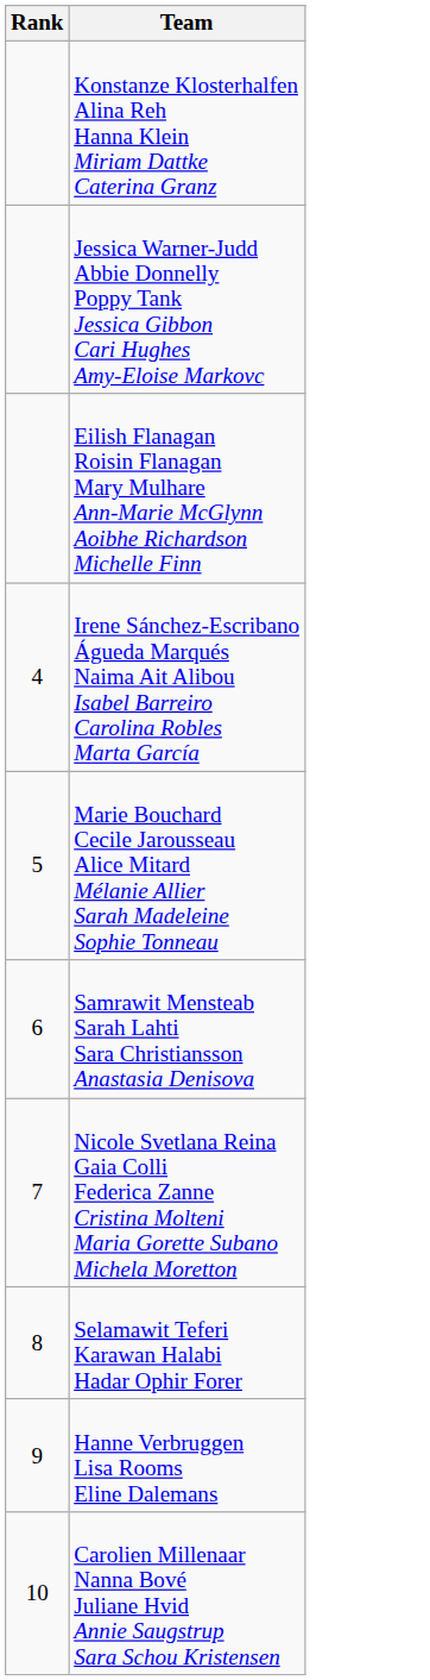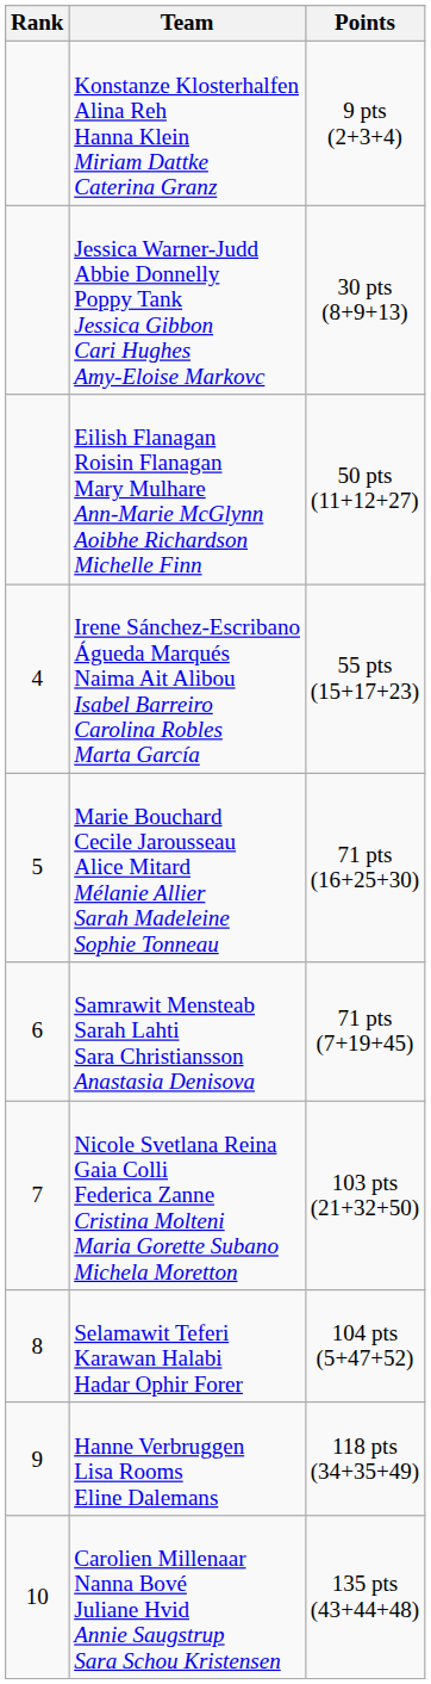 <table class="wikitable sortable" style="text-align:center;">
 <tr>
 <th>Rank</th>
 <th>Team</th>
+<th>Points</th>
 </tr>
 <tr>
 <td></td>
 <td align=left><br><a href='#'>Konstanze Klosterhalfen</a><br><a href='#'>Alina Reh</a><br><a href='#'>Hanna Klein</a><br><em><a href='#'>Miriam Dattke</a></em><br><em><a href='#'>Caterina Granz</a></em></td>
+<td>9 pts<br>(2+3+4)</td>
 </tr>
 <tr>
 <td></td>
 <td align=left><br><a href='#'>Jessica Warner-Judd</a><br><a href='#'>Abbie Donnelly</a><br><a href='#'>Poppy Tank</a><br><em><a href='#'>Jessica Gibbon</a></em><br><em><a href='#'>Cari Hughes</a></em><br><em><a href='#'>Amy-Eloise Markovc</a></em></td>
+<td>30 pts<br>(8+9+13)</td>
 </tr>
 <tr>
 <td></td>
 <td align=left><br><a href='#'>Eilish Flanagan</a><br><a href='#'>Roisin Flanagan</a><br><a href='#'>Mary Mulhare</a><br><em><a href='#'>Ann-Marie McGlynn</a></em><br><em><a href='#'>Aoibhe Richardson</a></em><br><em><a href='#'>Michelle Finn</a></em></td>
+<td>50 pts<br>(11+12+27)</td>
 </tr>
 <tr>
 <td>4</td>
 <td align=left><br><a href='#'>Irene Sánchez-Escribano</a><br><a href='#'>Águeda Marqués</a><br><a href='#'>Naima Ait Alibou</a><br><em><a href='#'>Isabel Barreiro</a></em><br><em><a href='#'>Carolina Robles</a></em><br><em><a href='#'>Marta García</a></em></td>
+<td>55 pts<br>(15+17+23)</td>
 </tr>
 <tr>
 <td>5</td>
 <td align=left><br><a href='#'>Marie Bouchard</a><br><a href='#'>Cecile Jarousseau</a><br><a href='#'>Alice Mitard</a><br><em><a href='#'>Mélanie Allier</a></em><br><em><a href='#'>Sarah Madeleine</a></em><br><em><a href='#'>Sophie Tonneau</a></em></td>
+<td>71 pts<br>(16+25+30)</td>
 </tr>
 <tr>
 <td>6</td>
 <td align=left><br><a href='#'>Samrawit Mensteab</a><br><a href='#'>Sarah Lahti</a><br><a href='#'>Sara Christiansson</a><br><em><a href='#'>Anastasia Denisova</a></em></td>
+<td>71 pts<br>(7+19+45)</td>
 </tr>
 <tr>
 <td>7</td>
 <td align=left><br><a href='#'>Nicole Svetlana Reina</a><br><a href='#'>Gaia Colli</a><br><a href='#'>Federica Zanne</a><br><em><a href='#'>Cristina Molteni</a></em><br><em><a href='#'>Maria Gorette Subano</a></em><br><em><a href='#'>Michela Moretton</a></em></td>
+<td>103 pts<br>(21+32+50)</td>
 </tr>
 <tr>
 <td>8</td>
 <td align=left><br><a href='#'>Selamawit Teferi</a><br><a href='#'>Karawan Halabi</a><br><a href='#'>Hadar Ophir Forer</a></td>
+<td>104 pts<br>(5+47+52)</td>
 </tr>
 <tr>
 <td>9</td>
 <td align=left><br><a href='#'>Hanne Verbruggen</a><br><a href='#'>Lisa Rooms</a><br><a href='#'>Eline Dalemans</a></td>
+<td>118 pts<br>(34+35+49)</td>
 </tr>
 <tr>
 <td>10</td>
 <td align=left><br><a href='#'>Carolien Millenaar</a><br><a href='#'>Nanna Bové</a><br><a href='#'>Juliane Hvid</a><br><em><a href='#'>Annie Saugstrup</a></em><br><em><a href='#'>Sara Schou Kristensen</a></em></td>
+<td>135 pts<br>(43+44+48)</td>
 </tr>
 </table>
